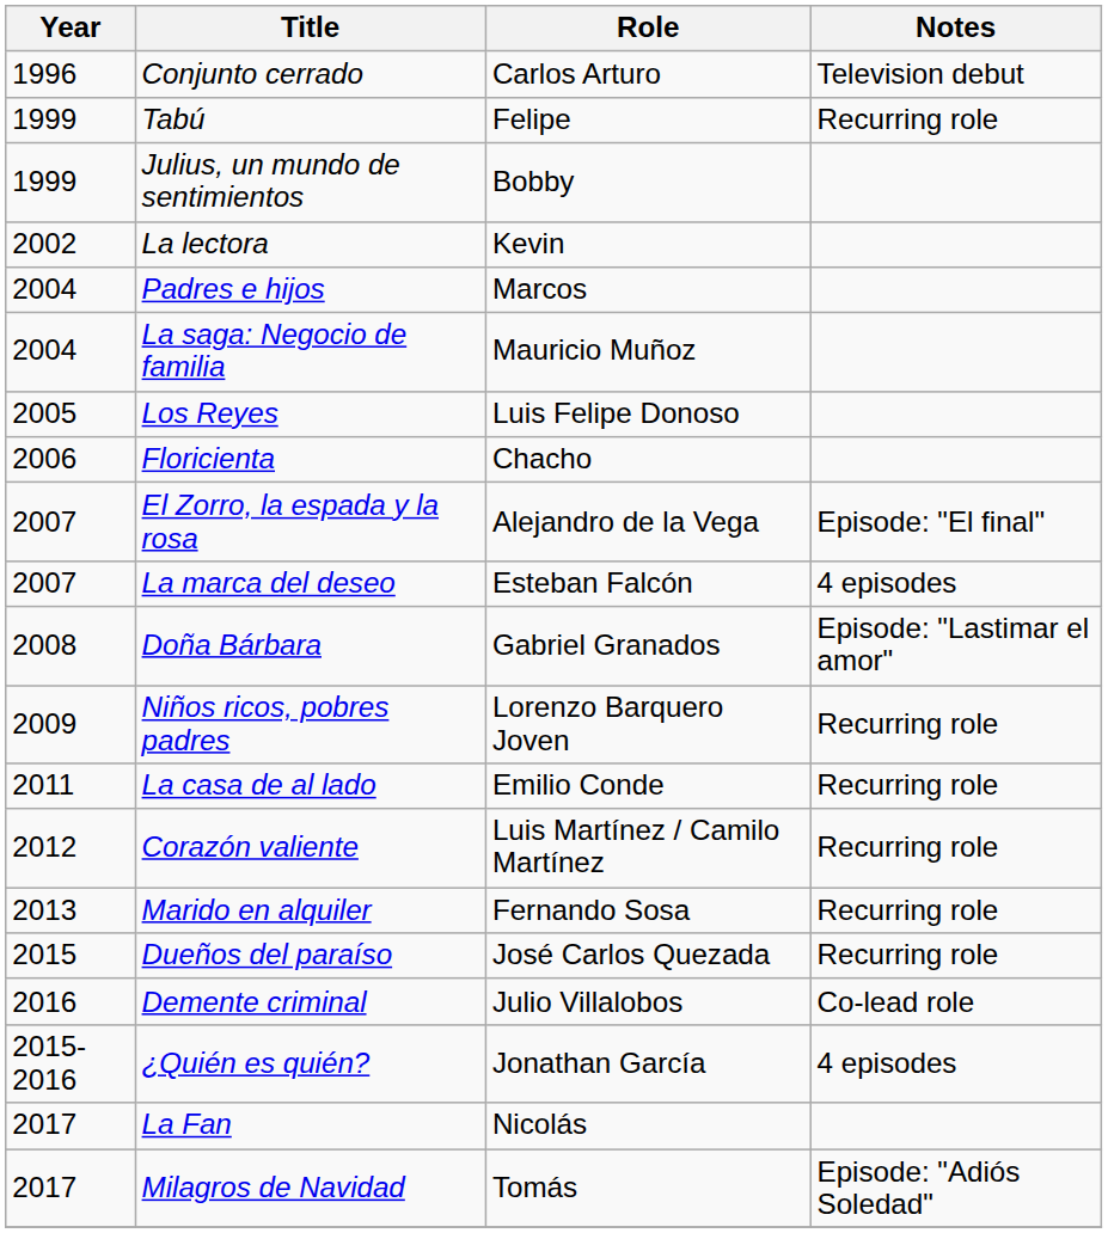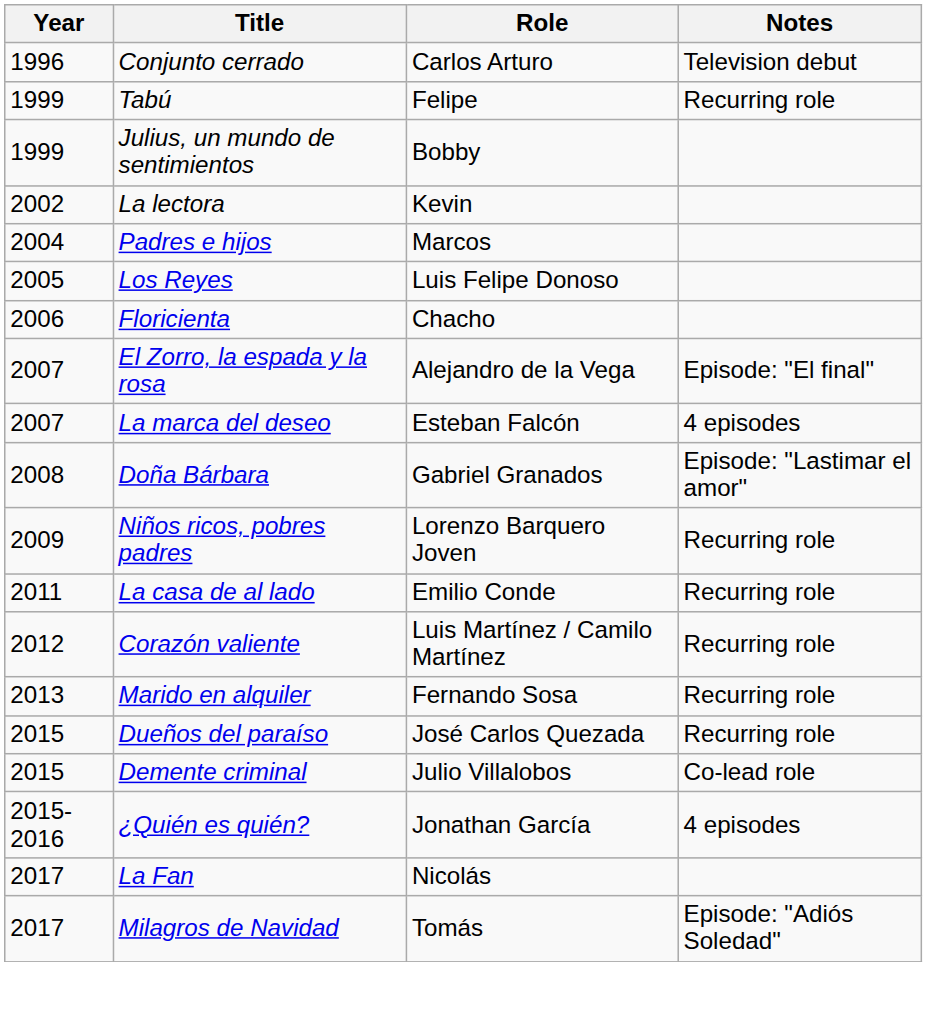 <table class="wikitable sortable">
 <tr>
 <th>Year</th>
 <th>Title</th>
 <th>Role</th>
 <th>Notes</th>
 </tr>
 <tr>
 <td>1996</td>
 <td><em>Conjunto cerrado</em></td>
 <td>Carlos Arturo</td>
 <td>Television debut</td>
 </tr>
 <tr>
 <td>1999</td>
 <td><em>Tabú</em></td>
 <td>Felipe</td>
 <td>Recurring role</td>
 </tr>
 <tr>
 <td>1999</td>
 <td><em>Julius, un mundo de sentimientos</em></td>
 <td>Bobby</td>
 <td></td>
 </tr>
 <tr>
 <td>2002</td>
 <td><em>La lectora</em></td>
 <td>Kevin</td>
 <td></td>
 </tr>
 <tr>
 <td>2004</td>
 <td><em><a href='#'>Padres e hijos</a></em></td>
 <td>Marcos</td>
-<td></td>
-</tr>
-<tr>
-<td>2004</td>
-<td><em><a href='#'>La saga: Negocio de familia</a></em></td>
-<td>Mauricio Muñoz</td>
 <td></td>
 </tr>
 <tr>
 <td>2005</td>
 <td><em><a href='#'>Los Reyes</a></em></td>
 <td>Luis Felipe Donoso</td>
 <td></td>
 </tr>
 <tr>
 <td>2006</td>
 <td><em><a href='#'>Floricienta</a></em></td>
 <td>Chacho</td>
 <td></td>
 </tr>
 <tr>
 <td>2007</td>
 <td><em><a href='#'>El Zorro, la espada y la rosa</a></em></td>
 <td>Alejandro de la Vega</td>
 <td>Episode: "El final"</td>
 </tr>
 <tr>
 <td>2007</td>
 <td><em><a href='#'>La marca del deseo</a></em></td>
 <td>Esteban Falcón</td>
 <td>4 episodes</td>
 </tr>
 <tr>
 <td>2008</td>
 <td><em><a href='#'>Doña Bárbara</a></em></td>
 <td>Gabriel Granados</td>
 <td>Episode: "Lastimar el amor"</td>
 </tr>
 <tr>
 <td>2009</td>
 <td><em><a href='#'>Niños ricos, pobres padres</a></em></td>
 <td>Lorenzo Barquero Joven</td>
 <td>Recurring role</td>
 </tr>
 <tr>
 <td>2011</td>
 <td><em><a href='#'>La casa de al lado</a></em></td>
 <td>Emilio Conde</td>
 <td>Recurring role</td>
 </tr>
 <tr>
 <td>2012</td>
 <td><em><a href='#'>Corazón valiente</a></em></td>
 <td>Luis Martínez / Camilo Martínez</td>
 <td>Recurring role</td>
 </tr>
 <tr>
 <td>2013</td>
 <td><em><a href='#'>Marido en alquiler</a></em></td>
 <td>Fernando Sosa</td>
 <td>Recurring role</td>
 </tr>
 <tr>
 <td>2015</td>
 <td><em><a href='#'>Dueños del paraíso</a></em></td>
 <td>José Carlos Quezada</td>
 <td>Recurring role</td>
 </tr>
 <tr>
-<td>2016</td>
+<td>2015</td>
 <td><em><a href='#'>Demente criminal</a></em></td>
 <td>Julio Villalobos</td>
 <td>Co-lead role</td>
 </tr>
 <tr>
 <td>2015-2016</td>
 <td><em><a href='#'>¿Quién es quién?</a></em></td>
 <td>Jonathan García</td>
 <td>4 episodes</td>
 </tr>
 <tr>
 <td>2017</td>
 <td><em><a href='#'>La Fan</a></em></td>
 <td>Nicolás</td>
 <td></td>
 </tr>
 <tr>
 <td>2017</td>
 <td><em><a href='#'>Milagros de Navidad</a></em></td>
 <td>Tomás</td>
 <td>Episode: "Adiós Soledad"</td>
 </tr>
 <tr>
 </tr>
 </table>
